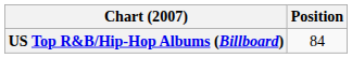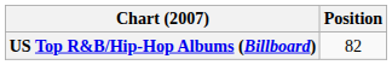 <table class="wikitable plainrowheaders" style="text-align:center">
 <tr>
 <th scope="col">Chart (2007)</th>
 <th scope="col">Position</th>
 </tr>
 <tr>
 <th scope="row">US <a href='#'>Top R&B/Hip-Hop Albums</a> (<em><a href='#'>Billboard</a></em>)</th>
-<td>84</td>
+<td>82</td>
 </tr>
 </table>
